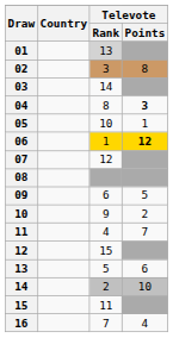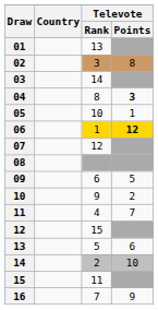 <table class="sortable wikitable collapsible plainrowheaders" style="text-align:center;">
 <tr>
 </tr>
 <tr>
 <th scope="col" rowspan="2">Draw</th>
 <th scope="col" rowspan="2">Country</th>
 <th scope="col" colspan="2">Televote</th>
 </tr>
 <tr>
 <th scope="col">Rank</th>
 <th scope="col">Points</th>
 </tr>
 <tr>
 <th scope="row" style="text-align:center;">01</th>
 <td style="text-align:left;"></td>
-<td style="background: lightgrey;">13</td>
+<td>13</td>
 <td style="background:#AAAAAA;"></td>
 </tr>
 <tr>
 <th scope="row" style="text-align:center;">02</th>
 <td style="text-align:left;"></td>
 <td style="background:#CC9966;">3</td>
 <td style="background:#CC9966;">8</td>
 </tr>
 <tr>
 <th scope="row" style="text-align:center;">03</th>
 <td style="text-align:left;"></td>
 <td>14</td>
 <td style="background:#AAAAAA;"></td>
 </tr>
 <tr>
 <th scope="row" style="text-align:center;">04</th>
 <td style="text-align:left;"></td>
 <td>8</td>
 <td><strong>3</strong></td>
 </tr>
 <tr>
 <th scope="row" style="text-align:center;">05</th>
 <td style="text-align:left;"></td>
 <td>10</td>
 <td>1</td>
 </tr>
 <tr>
 <th scope="row" style="text-align:center;">06</th>
 <td style="text-align:left;"></td>
 <td style="background:gold;">1</td>
 <td style="background:gold;"><strong>12</strong></td>
 </tr>
 <tr>
 <th scope="row" style="text-align:center;">07</th>
 <td style="text-align:left;"></td>
 <td>12</td>
 <td style="background:#AAAAAA;"></td>
 </tr>
 <tr class=sortbottom>
 <th scope="row" style="text-align:center;">08</th>
 <td style="text-align:left;"></td>
 <td style="background:#AAAAAA;"></td>
 <td style="background:#AAAAAA;"></td>
 </tr>
 <tr>
 <th scope="row" style="text-align:center;">09</th>
 <td style="text-align:left;"></td>
 <td>6</td>
 <td>5</td>
 </tr>
 <tr>
 <th scope="row" style="text-align:center;">10</th>
 <td style="text-align:left;"></td>
 <td>9</td>
 <td>2</td>
 </tr>
 <tr>
 <th scope="row" style="text-align:center;">11</th>
 <td style="text-align:left;"></td>
 <td>4</td>
 <td>7</td>
 </tr>
 <tr>
 <th scope="row" style="text-align:center;">12</th>
 <td style="text-align:left;"></td>
 <td>15</td>
 <td style="background:#AAAAAA;"></td>
 </tr>
 <tr>
 <th scope="row" style="text-align:center;">13</th>
 <td style="text-align:left;"></td>
 <td>5</td>
 <td>6</td>
 </tr>
 <tr>
 <th scope="row" style="text-align:center;">14</th>
 <td style="text-align:left;"></td>
 <td style="background:silver;">2</td>
 <td style="background:silver;">10</td>
 </tr>
 <tr>
 <th scope="row" style="text-align:center;">15</th>
 <td style="text-align:left;"></td>
 <td>11</td>
 <td style="background:#AAAAAA;"></td>
 </tr>
 <tr>
 <th scope="row" style="text-align:center;">16</th>
 <td style="text-align:left;"></td>
 <td>7</td>
-<td>4</td>
+<td>9</td>
 </tr>
 </table>
